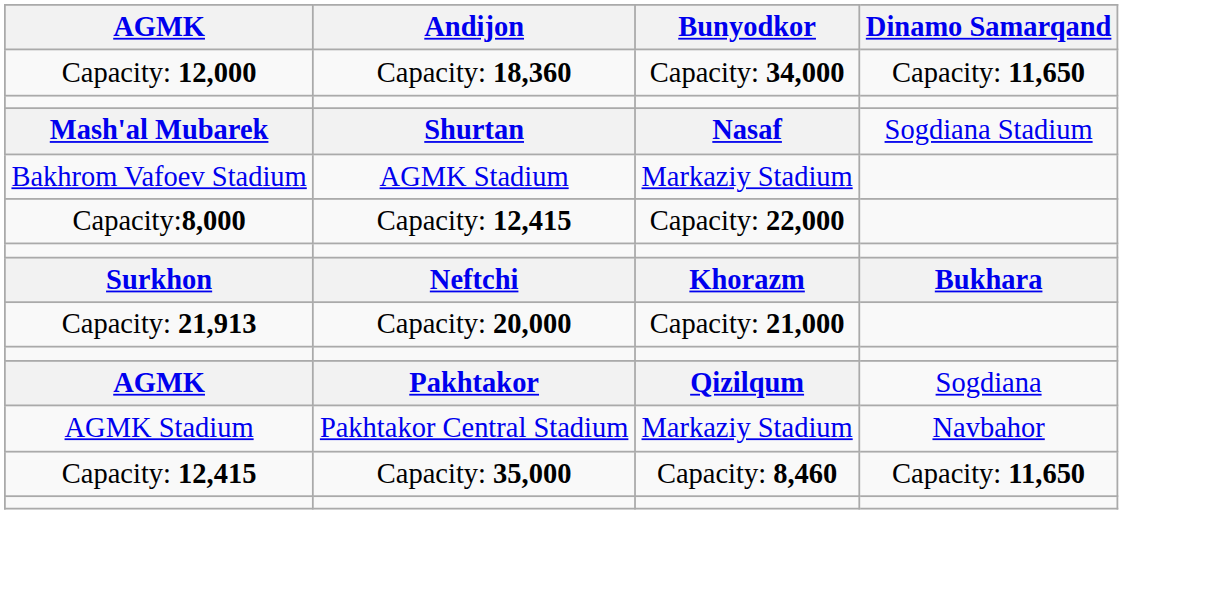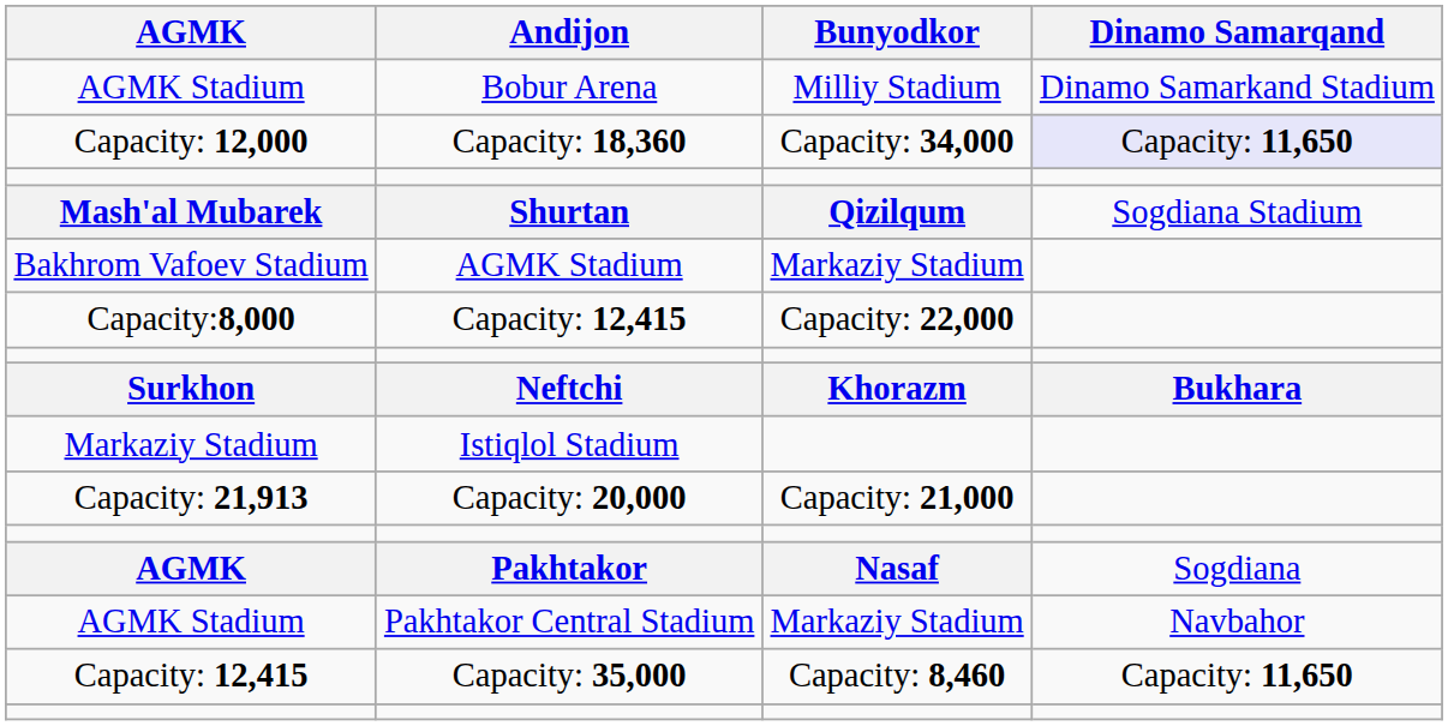 <table class="wikitable" style="text-align:center">
 <tr>
 <th><a href='#'>AGMK</a></th>
 <th><a href='#'>Andijon</a></th>
 <th><a href='#'>Bunyodkor</a></th>
 <th><a href='#'>Dinamo Samarqand</a></th>
 </tr>
 <tr>
+<td><a href='#'>AGMK Stadium</a></td>
+<td><a href='#'>Bobur Arena</a></td>
+<td><a href='#'>Milliy Stadium</a></td>
+<td><a href='#'>Dinamo Samarkand Stadium</a></td>
+</tr>
+<tr>
 <td>Capacity: <strong>12,000</strong></td>
 <td>Capacity: <strong>18,360</strong></td>
 <td>Capacity: <strong>34,000</strong></td>
-<td>Capacity: <strong>11,650</strong></td>
+<td style="background: lavender;">Capacity: <strong>11,650</strong></td>
 </tr>
 <tr>
 <td></td>
 <td></td>
 <td></td>
 <td></td>
 </tr>
 <tr>
 <th><a href='#'>Mash'al Mubarek</a></th>
 <th><a href='#'>Shurtan</a></th>
-<th><a href='#'>Nasaf</a></th>
+<th><a href='#'>Qizilqum</a></th>
 <td><a href='#'>Sogdiana Stadium</a></td>
 </tr>
 <tr>
 <td><a href='#'>Bakhrom Vafoev Stadium</a></td>
 <td><a href='#'>AGMK Stadium</a></td>
 <td><a href='#'>Markaziy Stadium</a></td>
 <td></td>
 </tr>
 <tr>
 <td>Capacity:<strong>8,000</strong></td>
 <td>Capacity: <strong>12,415</strong></td>
 <td>Capacity: <strong>22,000</strong></td>
 <td></td>
 </tr>
 <tr>
 <td></td>
 <td></td>
 <td></td>
 <td></td>
 </tr>
 <tr>
 <th><a href='#'>Surkhon</a></th>
 <th><a href='#'>Neftchi</a></th>
 <th><a href='#'>Khorazm</a></th>
 <th><a href='#'>Bukhara</a></th>
 </tr>
 <tr>
+<td><a href='#'>Markaziy Stadium</a></td>
+<td><a href='#'>Istiqlol Stadium</a></td>
+<td></td>
+<td></td>
+</tr>
+<tr>
 <td>Capacity: <strong>21,913</strong></td>
 <td>Capacity: <strong>20,000</strong></td>
 <td>Capacity: <strong>21,000</strong></td>
 <td></td>
 </tr>
 <tr>
 <td></td>
 <td></td>
 <td></td>
 <td></td>
 </tr>
 <tr>
 <th><a href='#'>AGMK</a></th>
 <th><a href='#'>Pakhtakor</a></th>
-<th><a href='#'>Qizilqum</a></th>
+<th><a href='#'>Nasaf</a></th>
 <td><a href='#'>Sogdiana</a></td>
 </tr>
 <tr>
 <td><a href='#'>AGMK Stadium</a></td>
 <td><a href='#'>Pakhtakor Central Stadium</a></td>
 <td><a href='#'>Markaziy Stadium</a></td>
 <td><a href='#'>Navbahor</a></td>
 </tr>
 <tr>
 <td>Capacity: <strong>12,415</strong></td>
 <td>Capacity: <strong>35,000</strong></td>
 <td>Capacity: <strong>8,460</strong></td>
 <td>Capacity: <strong>11,650</strong></td>
 </tr>
 <tr>
 <td></td>
 <td></td>
 <td></td>
 </tr>
 </table>
